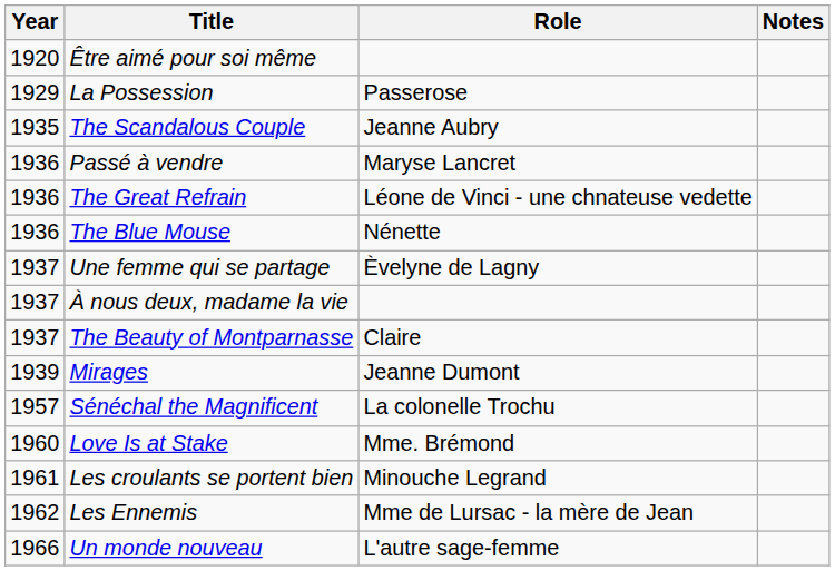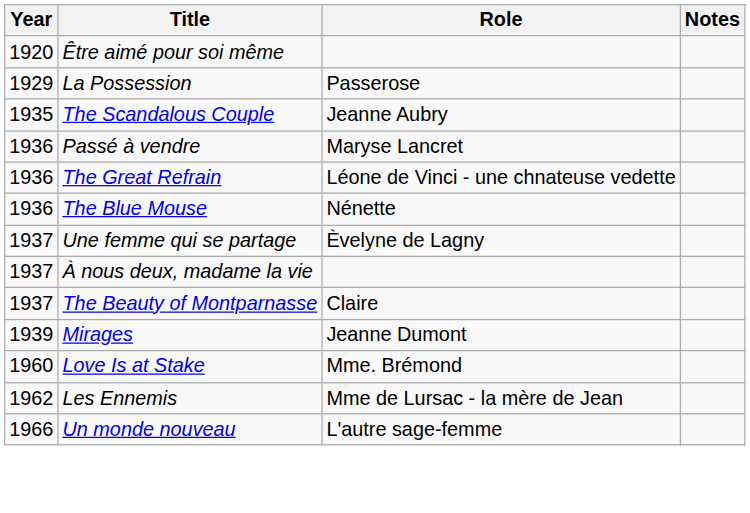 <table class="wikitable">
 <tr>
 <th>Year</th>
 <th>Title</th>
 <th>Role</th>
 <th>Notes</th>
 </tr>
 <tr>
 <td>1920</td>
 <td><em>Être aimé pour soi même</em></td>
 <td></td>
 <td></td>
 </tr>
 <tr>
 <td>1929</td>
 <td><em>La Possession</em></td>
 <td>Passerose</td>
 <td></td>
 </tr>
 <tr>
 <td>1935</td>
 <td><em><a href='#'>The Scandalous Couple</a></em></td>
 <td>Jeanne Aubry</td>
 <td></td>
 </tr>
 <tr>
 <td>1936</td>
 <td><em>Passé à vendre</em></td>
 <td>Maryse Lancret</td>
 <td></td>
 </tr>
 <tr>
 <td>1936</td>
 <td><em><a href='#'>The Great Refrain</a></em></td>
 <td>Léone de Vinci - une chnateuse vedette</td>
 <td></td>
 </tr>
 <tr>
 <td>1936</td>
 <td><em><a href='#'>The Blue Mouse</a></em></td>
 <td>Nénette</td>
 <td></td>
 </tr>
 <tr>
 <td>1937</td>
 <td><em>Une femme qui se partage</em></td>
 <td>Èvelyne de Lagny</td>
 <td></td>
 </tr>
 <tr>
 <td>1937</td>
 <td><em>À nous deux, madame la vie</em></td>
 <td></td>
 <td></td>
 </tr>
 <tr>
 <td>1937</td>
 <td><em><a href='#'>The Beauty of Montparnasse</a></em></td>
 <td>Claire</td>
 <td></td>
 </tr>
 <tr>
 <td>1939</td>
 <td><em><a href='#'>Mirages</a></em></td>
 <td>Jeanne Dumont</td>
 <td></td>
 </tr>
 <tr>
-<td>1957</td>
-<td><em><a href='#'>Sénéchal the Magnificent</a></em></td>
-<td>La colonelle Trochu</td>
-<td></td>
-</tr>
-<tr>
 <td>1960</td>
 <td><em><a href='#'>Love Is at Stake</a></em></td>
 <td>Mme. Brémond</td>
-<td></td>
-</tr>
-<tr>
-<td>1961</td>
-<td><em>Les croulants se portent bien</em></td>
-<td>Minouche Legrand</td>
 <td></td>
 </tr>
 <tr>
 <td>1962</td>
 <td><em>Les Ennemis</em></td>
 <td>Mme de Lursac - la mère de Jean</td>
 <td></td>
 </tr>
 <tr>
 <td>1966</td>
 <td><em><a href='#'>Un monde nouveau</a></em></td>
 <td>L'autre sage-femme</td>
 <td></td>
 </tr>
 </table>
